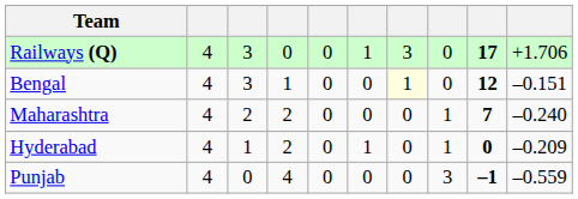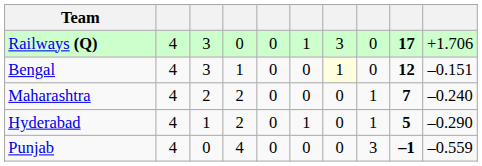 <table class="wikitable" style="text-align:center">
 <tr>
 <th style="width:140px;">Team</th>
 <th style="width:25px;"></th>
 <th style="width:25px;"></th>
 <th style="width:25px;"></th>
 <th style="width:25px;"></th>
 <th style="width:25px;"></th>
 <th style="width:25px;"></th>
 <th style="width:25px;"></th>
 <th style="width:25px;"></th>
 <th style="width:40px;"></th>
 </tr>
 <tr style="background:#cfc;">
 <td style="text-align:left"><a href='#'>Railways</a> <strong>(Q)</strong></td>
 <td>4</td>
 <td>3</td>
 <td>0</td>
 <td>0</td>
 <td>1</td>
 <td>3</td>
 <td>0</td>
 <td><strong>17</strong></td>
 <td>+1.706</td>
 </tr>
 <tr>
 <td style="text-align:left"><a href='#'>Bengal</a></td>
 <td>4</td>
 <td>3</td>
 <td>1</td>
 <td>0</td>
 <td>0</td>
 <td style="background: lightyellow;">1</td>
 <td>0</td>
 <td><strong>12</strong></td>
 <td>–0.151</td>
 </tr>
 <tr>
 <td style="text-align:left"><a href='#'>Maharashtra</a></td>
 <td>4</td>
 <td>2</td>
 <td>2</td>
 <td>0</td>
 <td>0</td>
 <td>0</td>
 <td>1</td>
 <td><strong>7</strong></td>
 <td>–0.240</td>
 </tr>
 <tr>
 <td style="text-align:left"><a href='#'>Hyderabad</a></td>
 <td>4</td>
 <td>1</td>
 <td>2</td>
 <td>0</td>
 <td>1</td>
 <td>0</td>
 <td>1</td>
-<td><strong>0</strong></td>
-<td>–0.209</td>
+<td><strong>5</strong></td>
+<td>–0.290</td>
 </tr>
 <tr>
 <td style="text-align:left"><a href='#'>Punjab</a></td>
 <td>4</td>
 <td>0</td>
 <td>4</td>
 <td>0</td>
 <td>0</td>
 <td>0</td>
 <td>3</td>
 <td><strong>–1</strong></td>
 <td>–0.559</td>
 </tr>
 </table>
